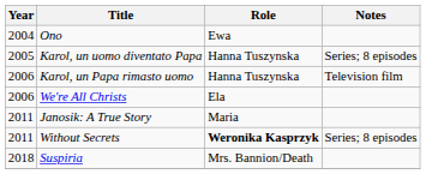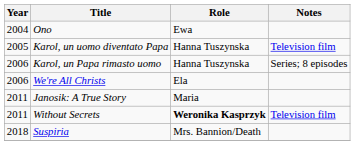 <table class="wikitable sortable">
 <tr>
 <th>Year</th>
 <th>Title</th>
 <th>Role</th>
 <th>Notes</th>
 </tr>
 <tr>
 <td>2004</td>
 <td><em>Ono</em></td>
 <td>Ewa</td>
 <td></td>
 </tr>
 <tr>
 <td>2005</td>
 <td><em>Karol, un uomo diventato Papa</em></td>
 <td>Hanna Tuszynska</td>
-<td>Series; 8 episodes</td>
+<td><a href='#'>Television film</a></td>
 </tr>
 <tr>
 <td>2006</td>
 <td><em>Karol, un Papa rimasto uomo</em></td>
 <td>Hanna Tuszynska</td>
-<td>Television film</td>
+<td>Series; 8 episodes</td>
 </tr>
 <tr>
 <td>2006</td>
 <td><em><a href='#'>We're All Christs</a></em></td>
 <td>Ela</td>
 <td></td>
 </tr>
 <tr>
 <td>2011</td>
 <td><em>Janosik: A True Story</em></td>
 <td>Maria</td>
 <td></td>
 </tr>
 <tr>
 <td>2011</td>
 <td><em>Without Secrets</em></td>
 <td><strong>Weronika Kasprzyk</strong></td>
-<td>Series; 8 episodes</td>
+<td><a href='#'>Television film</a></td>
 </tr>
 <tr>
 <td>2018</td>
 <td><em><a href='#'>Suspiria</a></em></td>
 <td>Mrs. Bannion/Death</td>
 <td></td>
 </tr>
 <tr>
 </tr>
 </table>
